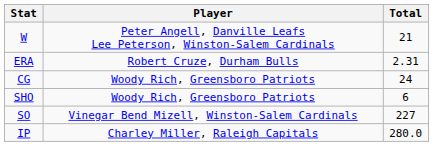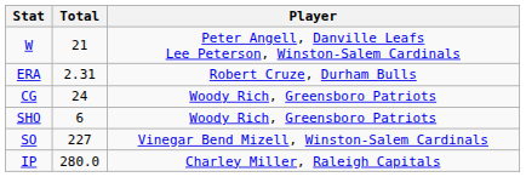 <table class="wikitable" width="40%" style="text-align:center;">
 <tr>
 <th width="5%">Stat</th>
+<th width="5%">Total</th>
 <th width="60%">Player</th>
-<th width="5%">Total</th>
 </tr>
 <tr>
 <td><a href='#'>W</a></td>
+<td>21</td>
 <td><a href='#'>Peter Angell</a>, <a href='#'>Danville Leafs</a> <br> <a href='#'>Lee Peterson</a>, <a href='#'>Winston-Salem Cardinals</a></td>
-<td>21</td>
 </tr>
 <tr>
 <td><a href='#'>ERA</a></td>
+<td>2.31</td>
 <td><a href='#'>Robert Cruze</a>, <a href='#'>Durham Bulls</a></td>
-<td>2.31</td>
 </tr>
 <tr>
 <td><a href='#'>CG</a></td>
+<td>24</td>
 <td><a href='#'>Woody Rich</a>, <a href='#'>Greensboro Patriots</a></td>
-<td>24</td>
 </tr>
 <tr>
 <td><a href='#'>SHO</a></td>
+<td>6</td>
 <td><a href='#'>Woody Rich</a>, <a href='#'>Greensboro Patriots</a></td>
-<td>6</td>
 </tr>
 <tr>
 <td><a href='#'>SO</a></td>
+<td>227</td>
 <td><a href='#'>Vinegar Bend Mizell</a>, <a href='#'>Winston-Salem Cardinals</a></td>
-<td>227</td>
 </tr>
 <tr>
 <td><a href='#'>IP</a></td>
+<td>280.0</td>
 <td><a href='#'>Charley Miller</a>, <a href='#'>Raleigh Capitals</a></td>
-<td>280.0</td>
 </tr>
 </table>
